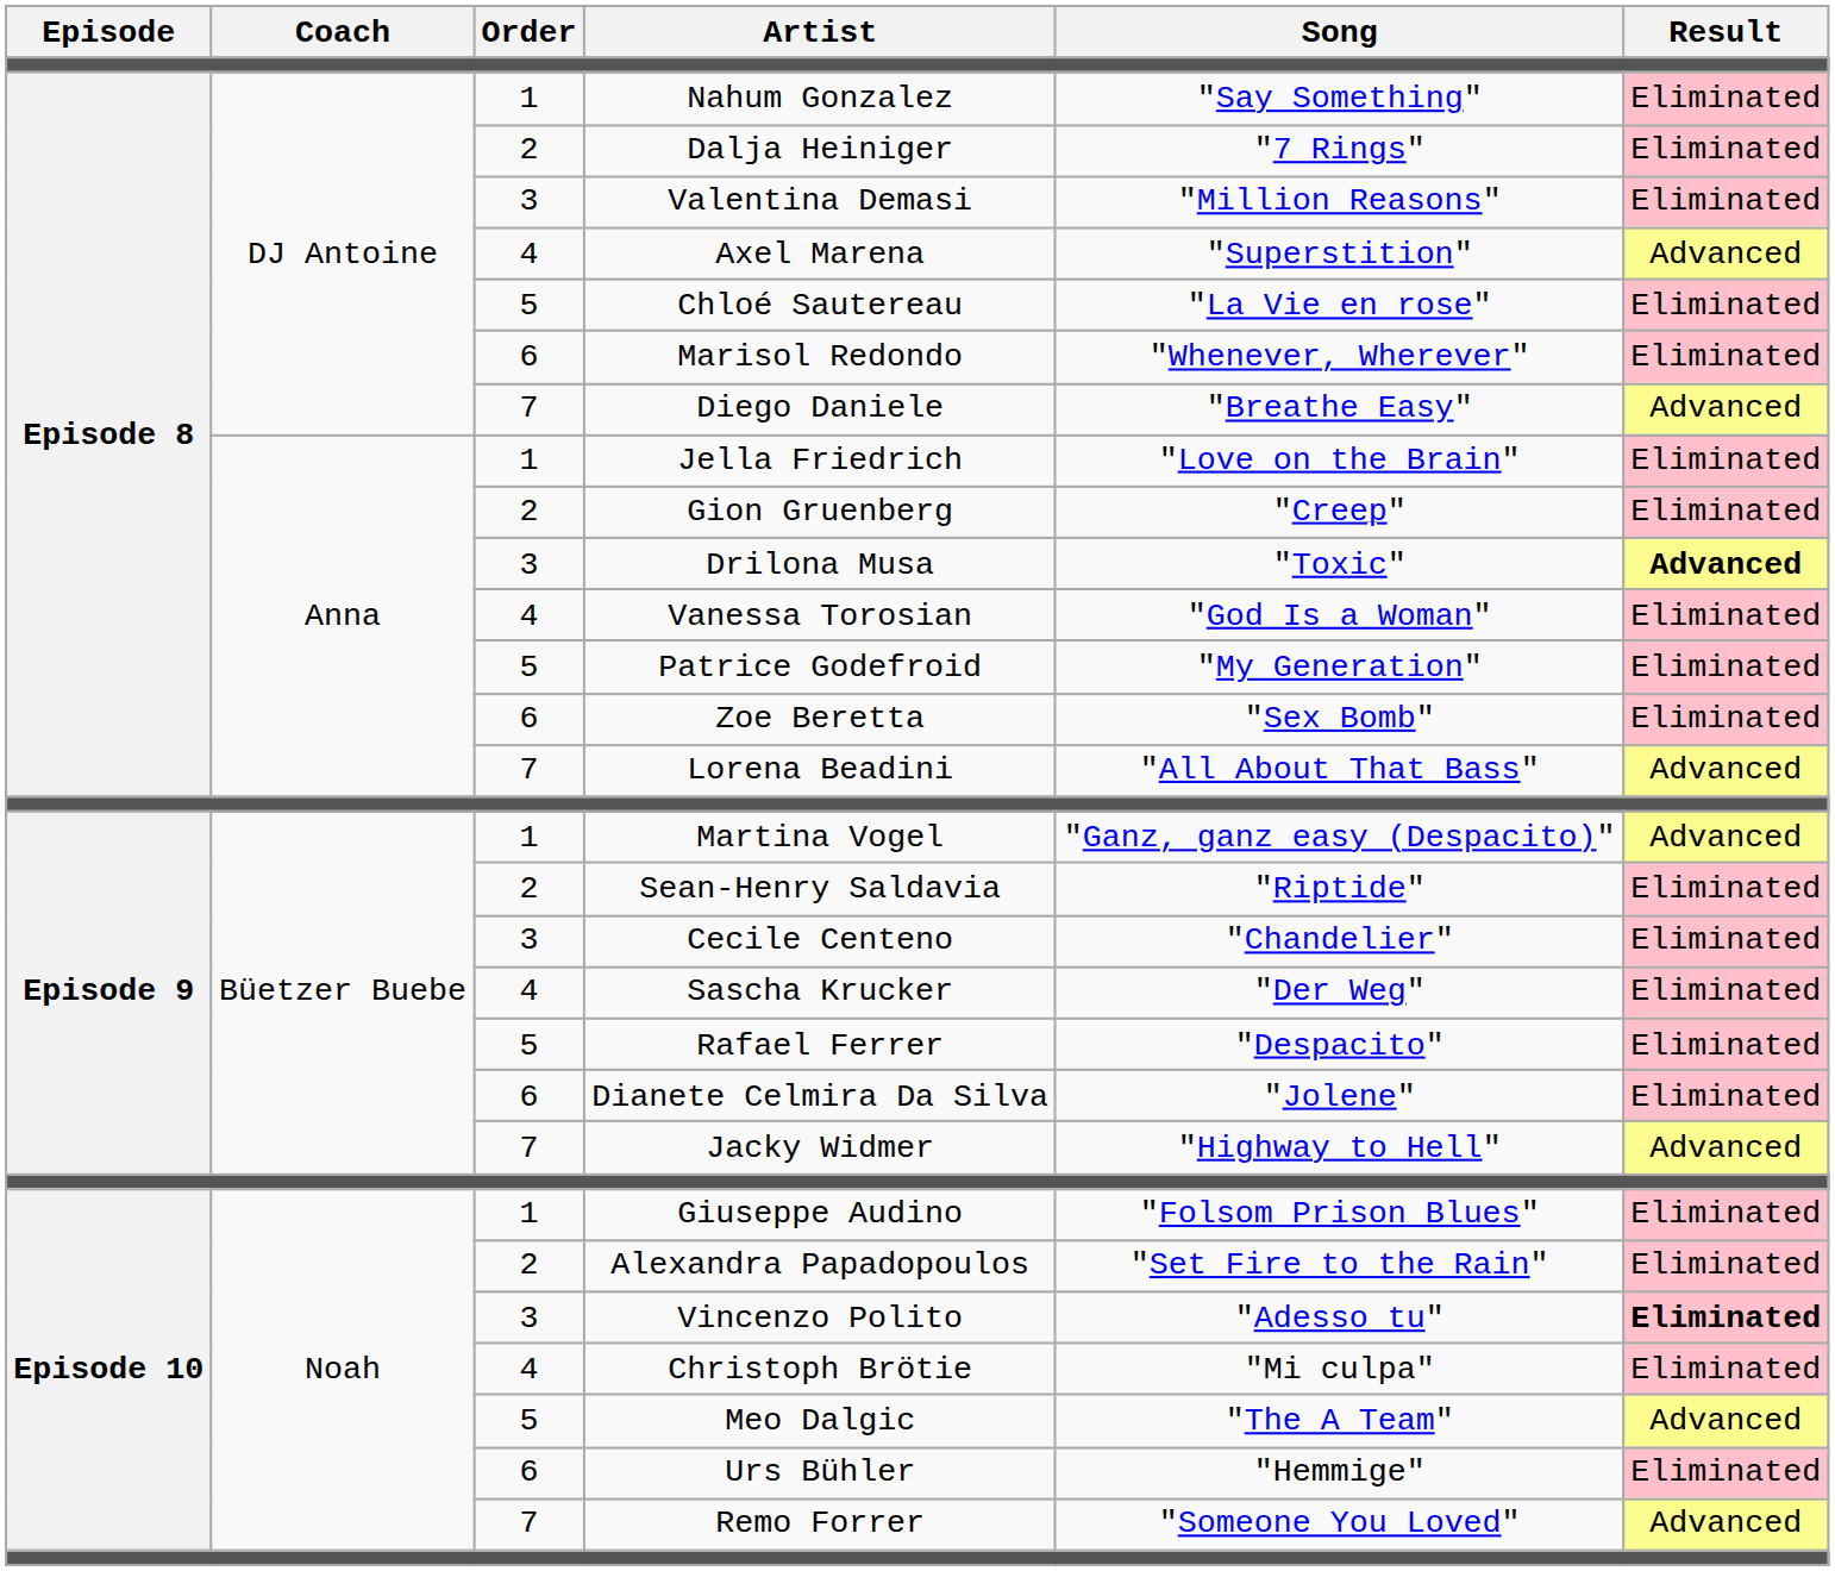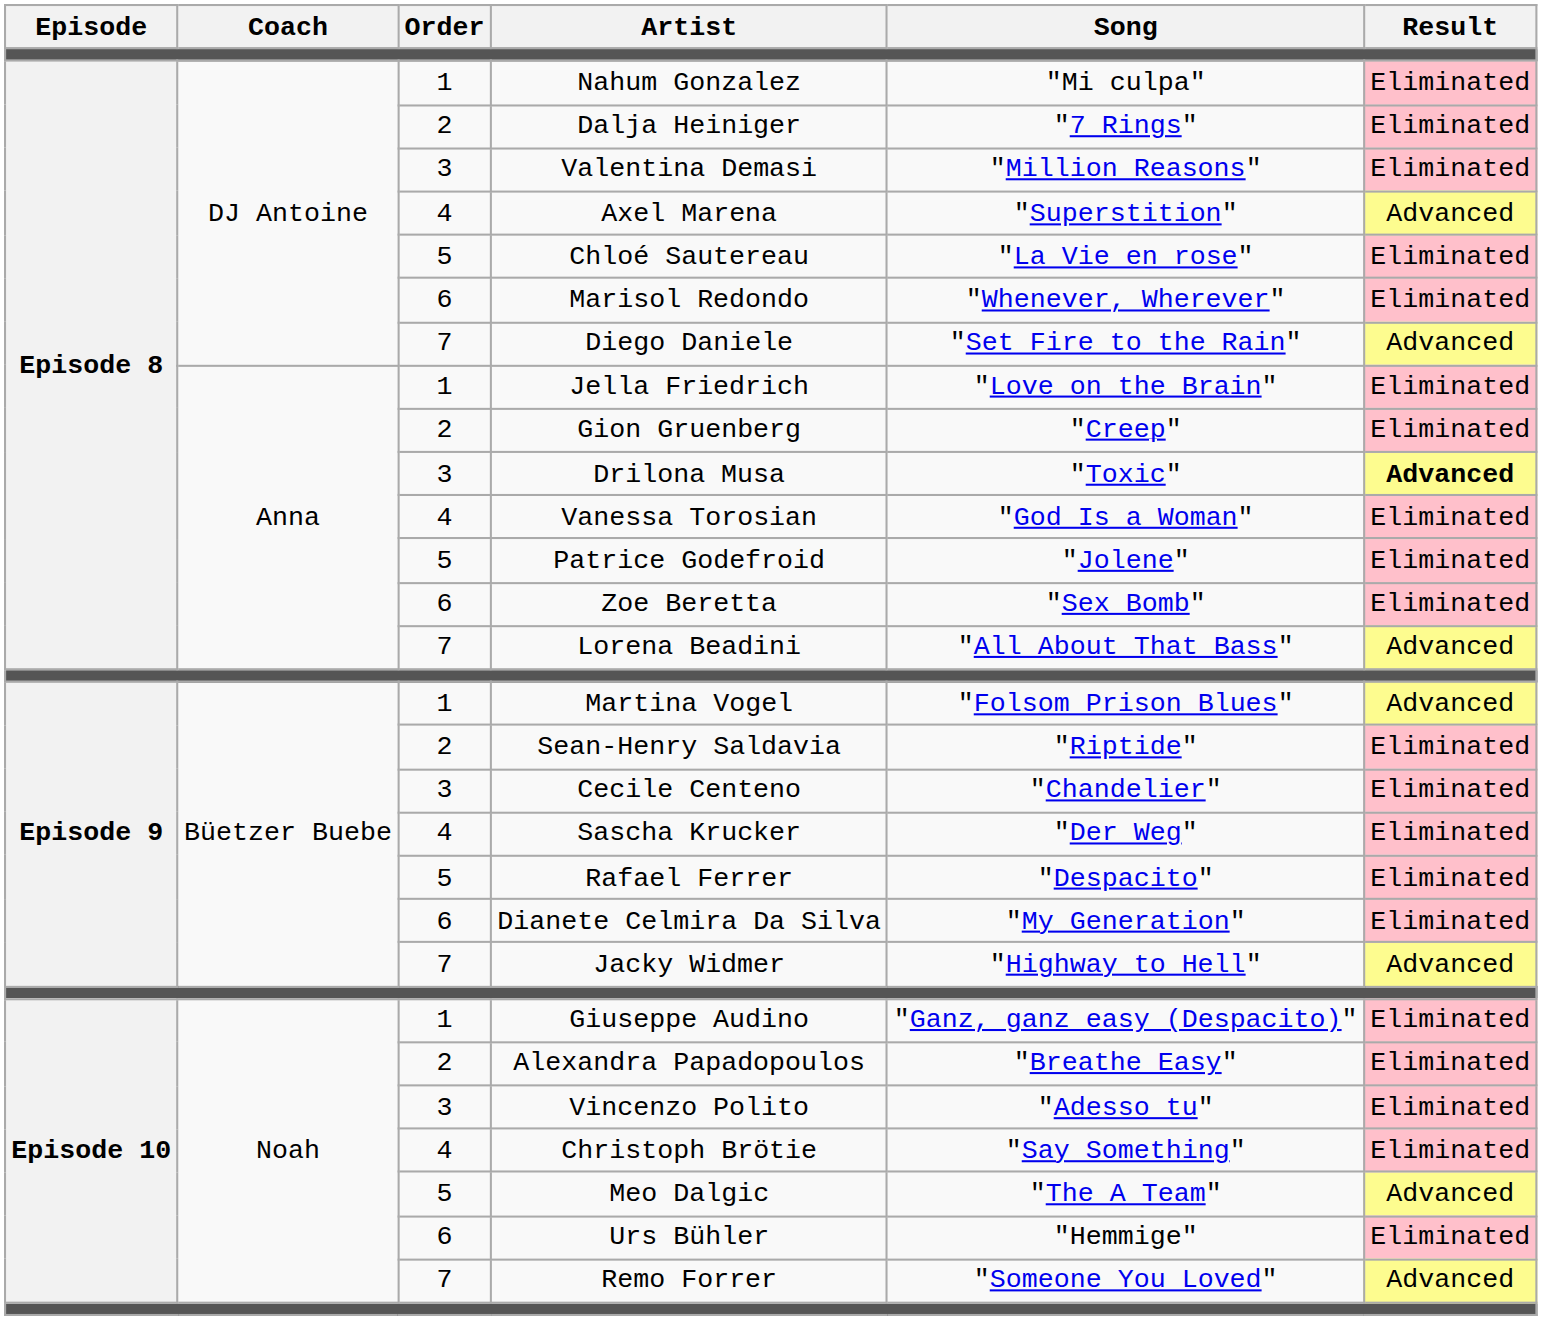 <table class="wikitable plainrowheaders" style="text-align: center;">
 <tr>
 <th scope="col">Episode</th>
 <th>Coach</th>
 <th>Order</th>
 <th>Artist</th>
 <th>Song</th>
 <th>Result</th>
 </tr>
 <tr>
 <td colspan="6" style="background:#555;"></td>
 </tr>
 <tr>
 <th rowspan="14">Episode 8<br><small></small></th>
 <td rowspan="7">DJ Antoine</td>
 <td>1</td>
 <td>Nahum Gonzalez</td>
-<td>"<a href='#'>Say Something</a>"</td>
+<td>"Mi culpa"</td>
 <td style="background:pink;">Eliminated</td>
 </tr>
 <tr>
 <td>2</td>
 <td>Dalja Heiniger</td>
 <td>"<a href='#'>7 Rings</a>"</td>
 <td style="background:pink;">Eliminated</td>
 </tr>
 <tr>
 <td>3</td>
 <td>Valentina Demasi</td>
 <td>"<a href='#'>Million Reasons</a>"</td>
 <td style="background:pink;">Eliminated</td>
 </tr>
 <tr>
 <td>4</td>
 <td>Axel Marena</td>
 <td>"<a href='#'>Superstition</a>"</td>
 <td style="background:#fdfc8f;">Advanced</td>
 </tr>
 <tr>
 <td>5</td>
 <td>Chloé Sautereau</td>
 <td>"<a href='#'>La Vie en rose</a>"</td>
 <td style="background:pink;">Eliminated</td>
 </tr>
 <tr>
 <td>6</td>
 <td>Marisol Redondo</td>
 <td>"<a href='#'>Whenever, Wherever</a>"</td>
 <td style="background:pink;">Eliminated</td>
 </tr>
 <tr>
 <td>7</td>
 <td>Diego Daniele</td>
-<td>"<a href='#'>Breathe Easy</a>"</td>
+<td>"<a href='#'>Set Fire to the Rain</a>"</td>
 <td style="background:#fdfc8f;">Advanced</td>
 </tr>
 <tr>
 <td rowspan="7">Anna</td>
 <td>1</td>
 <td>Jella Friedrich</td>
 <td>"<a href='#'>Love on the Brain</a>"</td>
 <td style="background:pink;">Eliminated</td>
 </tr>
 <tr>
 <td>2</td>
 <td>Gion Gruenberg</td>
 <td>"<a href='#'>Creep</a>"</td>
 <td style="background:pink;">Eliminated</td>
 </tr>
 <tr>
 <td>3</td>
 <td>Drilona Musa</td>
 <td>"<a href='#'>Toxic</a>"</td>
 <td style="background:#fdfc8f;"><strong>Advanced</strong></td>
 </tr>
 <tr>
 <td>4</td>
 <td>Vanessa Torosian</td>
 <td>"<a href='#'>God Is a Woman</a>"</td>
 <td style="background:pink;">Eliminated</td>
 </tr>
 <tr>
 <td>5</td>
 <td>Patrice Godefroid</td>
-<td>"<a href='#'>My Generation</a>"</td>
+<td>"<a href='#'>Jolene</a>"</td>
 <td style="background:pink;">Eliminated</td>
 </tr>
 <tr>
 <td>6</td>
 <td>Zoe Beretta</td>
 <td>"<a href='#'>Sex Bomb</a>"</td>
 <td style="background:pink;">Eliminated</td>
 </tr>
 <tr>
 <td>7</td>
 <td>Lorena Beadini</td>
 <td>"<a href='#'>All About That Bass</a>"</td>
 <td style="background:#fdfc8f;">Advanced</td>
 </tr>
 <tr>
 <td colspan="6" style="background:#555;"></td>
 </tr>
 <tr>
 <th rowspan="7">Episode 9<br><small></small></th>
 <td rowspan="7">Büetzer Buebe</td>
 <td>1</td>
 <td>Martina Vogel</td>
-<td>"<a href='#'>Ganz, ganz easy (Despacito)</a>"</td>
+<td>"<a href='#'>Folsom Prison Blues</a>"</td>
 <td style="background:#fdfc8f;">Advanced</td>
 </tr>
 <tr>
 <td>2</td>
 <td>Sean-Henry Saldavia</td>
 <td>"<a href='#'>Riptide</a>"</td>
 <td style="background:pink;">Eliminated</td>
 </tr>
 <tr>
 <td>3</td>
 <td>Cecile Centeno</td>
 <td>"<a href='#'>Chandelier</a>"</td>
 <td style="background:pink;">Eliminated</td>
 </tr>
 <tr>
 <td>4</td>
 <td>Sascha Krucker</td>
 <td>"<a href='#'>Der Weg</a>"</td>
 <td style="background:pink;">Eliminated</td>
 </tr>
 <tr>
 <td>5</td>
 <td>Rafael Ferrer</td>
 <td>"<a href='#'>Despacito</a>"</td>
 <td style="background:pink;">Eliminated</td>
 </tr>
 <tr>
 <td>6</td>
 <td>Dianete Celmira Da Silva</td>
-<td>"<a href='#'>Jolene</a>"</td>
+<td>"<a href='#'>My Generation</a>"</td>
 <td style="background:pink;">Eliminated</td>
 </tr>
 <tr>
 <td>7</td>
 <td>Jacky Widmer</td>
 <td>"<a href='#'>Highway to Hell</a>"</td>
 <td style="background:#fdfc8f;">Advanced</td>
 </tr>
 <tr>
 <td colspan="6" style="background:#555;"></td>
 </tr>
 <tr>
 <th rowspan="7">Episode 10<br><small></small></th>
 <td rowspan="7">Noah</td>
 <td>1</td>
 <td>Giuseppe Audino</td>
-<td>"<a href='#'>Folsom Prison Blues</a>"</td>
+<td>"<a href='#'>Ganz, ganz easy (Despacito)</a>"</td>
 <td style="background:pink;">Eliminated</td>
 </tr>
 <tr>
 <td>2</td>
 <td>Alexandra Papadopoulos</td>
-<td>"<a href='#'>Set Fire to the Rain</a>"</td>
+<td>"<a href='#'>Breathe Easy</a>"</td>
 <td style="background:pink;">Eliminated</td>
 </tr>
 <tr>
 <td>3</td>
 <td>Vincenzo Polito</td>
 <td>"<a href='#'>Adesso tu</a>"</td>
-<td style="background:pink;"><strong>Eliminated</strong></td>
+<td style="background:pink;">Eliminated</td>
 </tr>
 <tr>
 <td>4</td>
 <td>Christoph Brötie</td>
-<td>"Mi culpa"</td>
+<td>"<a href='#'>Say Something</a>"</td>
 <td style="background:pink;">Eliminated</td>
 </tr>
 <tr>
 <td>5</td>
 <td>Meo Dalgic</td>
 <td>"<a href='#'>The A Team</a>"</td>
 <td style="background:#fdfc8f;">Advanced</td>
 </tr>
 <tr>
 <td>6</td>
 <td>Urs Bühler</td>
 <td>"Hemmige"</td>
 <td style="background:pink;">Eliminated</td>
 </tr>
 <tr>
 <td>7</td>
 <td>Remo Forrer</td>
 <td>"<a href='#'>Someone You Loved</a>"</td>
 <td style="background:#fdfc8f;">Advanced</td>
 </tr>
 <tr>
 <td colspan="6" style="background:#555;"></td>
 </tr>
 </table>
